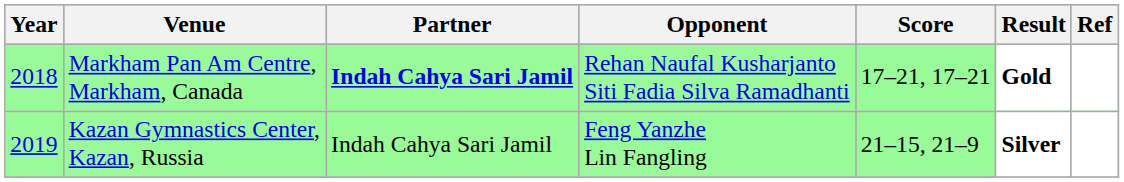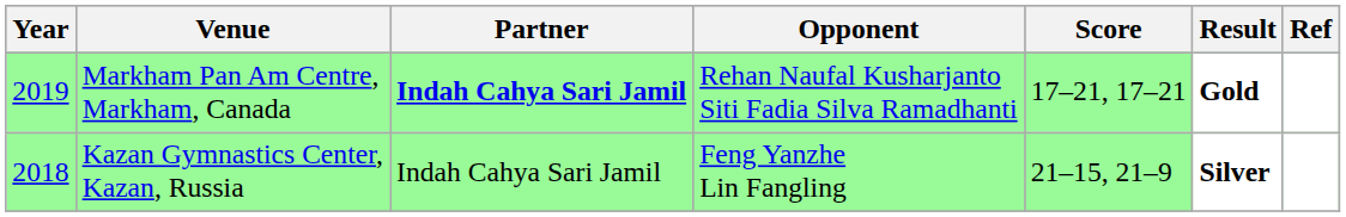 <table class="sortable wikitable" style="font-size: 90%">
 <tr>
 <th>Year</th>
 <th>Venue</th>
 <th>Partner</th>
 <th>Opponent</th>
 <th>Score</th>
 <th>Result</th>
 <th>Ref</th>
 </tr>
 <tr style="background:#98FB98">
-<td align="center"><a href='#'>2018</a></td>
+<td align="center"><a href='#'>2019</a></td>
 <td align="left"><a href='#'>Markham Pan Am Centre</a>,<br><a href='#'>Markham</a>, Canada</td>
 <td align="left"><strong> <a href='#'>Indah Cahya Sari Jamil</a></strong></td>
 <td align="left"> <a href='#'>Rehan Naufal Kusharjanto</a><br> <a href='#'>Siti Fadia Silva Ramadhanti</a></td>
 <td align="left">17–21, 17–21</td>
 <td style="text-align:left; background:white"> <strong>Gold</strong></td>
 <td style="text-align:center; background:white"></td>
 </tr>
 <tr style="background:#98FB98">
-<td align="center"><a href='#'>2019</a></td>
+<td align="center"><a href='#'>2018</a></td>
 <td align="left"><a href='#'>Kazan Gymnastics Center</a>,<br><a href='#'>Kazan</a>, Russia</td>
 <td align="left"> Indah Cahya Sari Jamil</td>
 <td align="left"> <a href='#'>Feng Yanzhe</a><br> Lin Fangling</td>
 <td align="left">21–15, 21–9</td>
 <td style="text-align:left; background:white"> <strong>Silver</strong></td>
 <td style="text-align:center; background:white"></td>
 </tr>
 </table>
